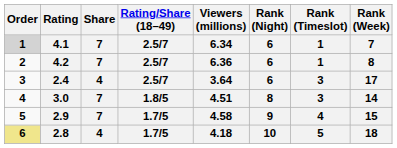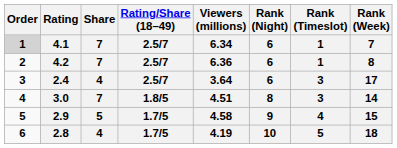 <table class="wikitable sortable">
 <tr>
 <th>Order</th>
 <th>Rating</th>
 <th>Share</th>
 <th><a href='#'>Rating/Share</a><br>(18–49)</th>
 <th>Viewers<br>(millions)</th>
 <th>Rank<br>(Night)</th>
 <th>Rank<br>(Timeslot)</th>
 <th>Rank<br>(Week)</th>
 </tr>
 <tr>
 <td style="background: lightgrey; text-align:center"><strong>1</strong></td>
 <th>4.1</th>
 <th>7</th>
 <th>2.5/7</th>
 <th>6.34</th>
 <th>6</th>
 <th>1</th>
 <th>7</th>
 </tr>
 <tr>
 <td style="text-align:center"><strong>2</strong></td>
 <th>4.2</th>
 <th>7</th>
 <th>2.5/7</th>
 <th>6.36</th>
 <th>6</th>
 <th>1</th>
 <th>8</th>
 </tr>
 <tr>
 <td style="text-align:center"><strong>3</strong></td>
 <th>2.4</th>
 <th>4</th>
 <th>2.5/7</th>
 <th>3.64</th>
 <th>6</th>
 <th>3</th>
 <th>17</th>
 </tr>
 <tr>
 <td style="text-align:center"><strong>4</strong></td>
 <th>3.0</th>
 <th>7</th>
 <th>1.8/5</th>
 <th>4.51</th>
 <th>8</th>
 <th>3</th>
 <th>14</th>
 </tr>
 <tr>
 <td style="text-align:center"><strong>5</strong></td>
 <th>2.9</th>
-<th>7</th>
+<th>5</th>
 <th>1.7/5</th>
 <th>4.58</th>
 <th>9</th>
 <th>4</th>
 <th>15</th>
 </tr>
 <tr>
-<td style="background: khaki; text-align:center"><strong>6</strong></td>
+<td style="text-align:center"><strong>6</strong></td>
 <th>2.8</th>
 <th>4</th>
 <th>1.7/5</th>
-<th>4.18</th>
+<th>4.19</th>
 <th>10</th>
 <th>5</th>
 <th>18</th>
 </tr>
 </table>
